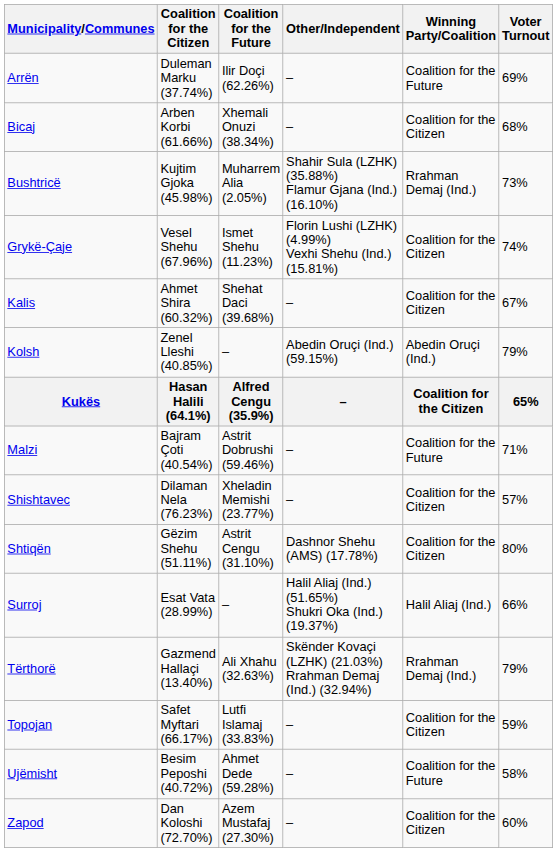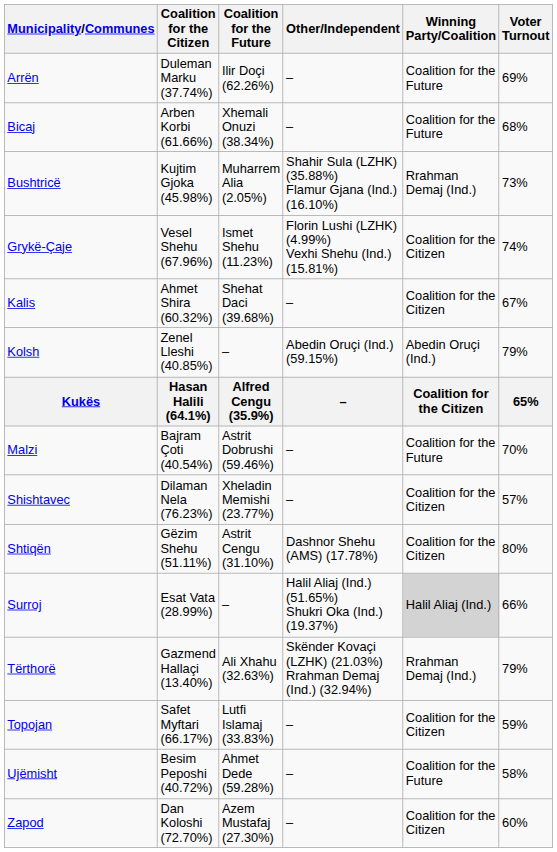 <table class="wikitable">
 <tr>
 <th><a href='#'>Municipality</a>/<a href='#'>Communes</a></th>
 <th>Coalition for the Citizen</th>
 <th>Coalition for the Future</th>
 <th>Other/Independent</th>
 <th>Winning Party/Coalition</th>
 <th>Voter Turnout</th>
 </tr>
 <tr>
 <td><a href='#'>Arrën</a></td>
 <td>Duleman Marku (37.74%)</td>
 <td>Ilir Doçi (62.26%)</td>
 <td>–</td>
 <td>Coalition for the Future</td>
 <td>69%</td>
 </tr>
 <tr>
 <td><a href='#'>Bicaj</a></td>
 <td>Arben Korbi (61.66%)</td>
 <td>Xhemali Onuzi (38.34%)</td>
 <td>–</td>
-<td>Coalition for the Citizen</td>
+<td>Coalition for the Future</td>
 <td>68%</td>
 </tr>
 <tr>
 <td><a href='#'>Bushtricë</a></td>
 <td>Kujtim Gjoka (45.98%)</td>
 <td>Muharrem Alia (2.05%)</td>
 <td>Shahir Sula (LZHK) (35.88%)<br>Flamur Gjana (Ind.) (16.10%)</td>
 <td>Rrahman Demaj (Ind.)</td>
 <td>73%</td>
 </tr>
 <tr>
 <td><a href='#'>Grykë-Çaje</a></td>
 <td>Vesel Shehu (67.96%)</td>
 <td>Ismet Shehu (11.23%)</td>
 <td>Florin Lushi (LZHK) (4.99%)<br>Vexhi Shehu (Ind.) (15.81%)</td>
 <td>Coalition for the Citizen</td>
 <td>74%</td>
 </tr>
 <tr>
 <td><a href='#'>Kalis</a></td>
 <td>Ahmet Shira (60.32%)</td>
 <td>Shehat Daci (39.68%)</td>
 <td>–</td>
 <td>Coalition for the Citizen</td>
 <td>67%</td>
 </tr>
 <tr>
 <td><a href='#'>Kolsh</a></td>
 <td>Zenel Lleshi (40.85%)</td>
 <td>–</td>
 <td>Abedin Oruçi (Ind.) (59.15%)</td>
 <td>Abedin Oruçi (Ind.)</td>
 <td>79%</td>
 </tr>
 <tr>
 <th><a href='#'>Kukës</a></th>
 <th>Hasan Halili (64.1%)</th>
 <th>Alfred Cengu (35.9%)</th>
 <th>–</th>
 <th>Coalition for the Citizen</th>
 <th>65%</th>
 </tr>
 <tr>
 <td><a href='#'>Malzi</a></td>
 <td>Bajram Çoti (40.54%)</td>
 <td>Astrit Dobrushi (59.46%)</td>
 <td>–</td>
 <td>Coalition for the Future</td>
-<td>71%</td>
+<td>70%</td>
 </tr>
 <tr>
 <td><a href='#'>Shishtavec</a></td>
 <td>Dilaman Nela (76.23%)</td>
 <td>Xheladin Memishi (23.77%)</td>
 <td>–</td>
 <td>Coalition for the Citizen</td>
 <td>57%</td>
 </tr>
 <tr>
 <td><a href='#'>Shtiqën</a></td>
 <td>Gëzim Shehu (51.11%)</td>
 <td>Astrit Cengu (31.10%)</td>
 <td>Dashnor Shehu (AMS) (17.78%)</td>
 <td>Coalition for the Citizen</td>
 <td>80%</td>
 </tr>
 <tr>
 <td><a href='#'>Surroj</a></td>
 <td>Esat Vata (28.99%)</td>
 <td>–</td>
 <td>Halil Aliaj (Ind.) (51.65%)<br>Shukri Oka (Ind.) (19.37%)</td>
-<td>Halil Aliaj (Ind.)</td>
+<td style="background: lightgrey;">Halil Aliaj (Ind.)</td>
 <td>66%</td>
 </tr>
 <tr>
 <td><a href='#'>Tërthorë</a></td>
 <td>Gazmend Hallaçi (13.40%)</td>
 <td>Ali Xhahu (32.63%)</td>
 <td>Skënder Kovaçi (LZHK) (21.03%)<br>Rrahman Demaj (Ind.) (32.94%)</td>
 <td>Rrahman Demaj (Ind.)</td>
 <td>79%</td>
 </tr>
 <tr>
 <td><a href='#'>Topojan</a></td>
 <td>Safet Myftari (66.17%)</td>
 <td>Lutfi Islamaj (33.83%)</td>
 <td>–</td>
 <td>Coalition for the Citizen</td>
 <td>59%</td>
 </tr>
 <tr>
 <td><a href='#'>Ujëmisht</a></td>
 <td>Besim Peposhi (40.72%)</td>
 <td>Ahmet Dede (59.28%)</td>
 <td>–</td>
 <td>Coalition for the Future</td>
 <td>58%</td>
 </tr>
 <tr>
 <td><a href='#'>Zapod</a></td>
 <td>Dan Koloshi (72.70%)</td>
 <td>Azem Mustafaj (27.30%)</td>
 <td>–</td>
 <td>Coalition for the Citizen</td>
 <td>60%</td>
 </tr>
 </table>
